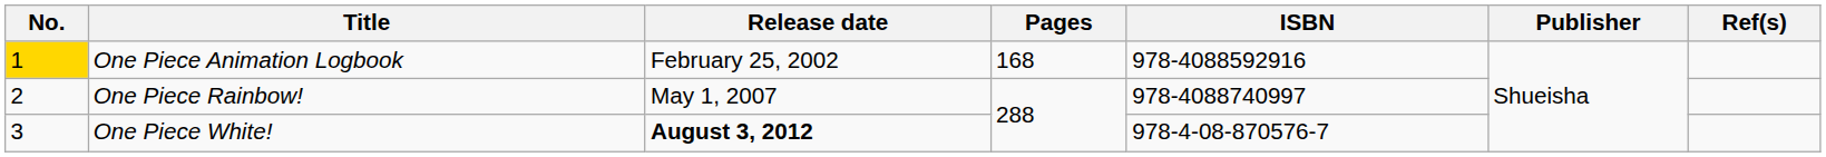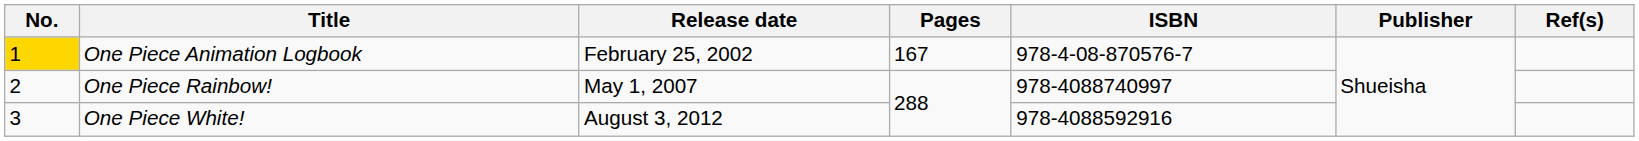 <table class="wikitable" style="width:100%;" style="font-size: 100%;">
 <tr style="text-align:center;">
 <th>No.</th>
 <th>Title</th>
 <th>Release date</th>
 <th>Pages</th>
 <th>ISBN</th>
 <th>Publisher</th>
 <th>Ref(s)</th>
 </tr>
 <tr>
 <td style="background: gold;">1</td>
 <td><em>One Piece Animation Logbook</em></td>
 <td>February 25, 2002</td>
-<td>168</td>
-<td>978-4088592916</td>
+<td>167</td>
+<td>978-4-08-870576-7</td>
 <td rowspan="3">Shueisha</td>
 <td></td>
 </tr>
 <tr>
 <td>2</td>
 <td><em>One Piece Rainbow!</em></td>
 <td>May 1, 2007</td>
 <td rowspan="2">288</td>
 <td>978-4088740997</td>
 <td></td>
 </tr>
 <tr>
 <td>3</td>
 <td><em>One Piece White!</em></td>
-<td><strong>August 3, 2012</strong></td>
-<td>978-4-08-870576-7</td>
+<td>August 3, 2012</td>
+<td>978-4088592916</td>
 <td></td>
 </tr>
 </table>
